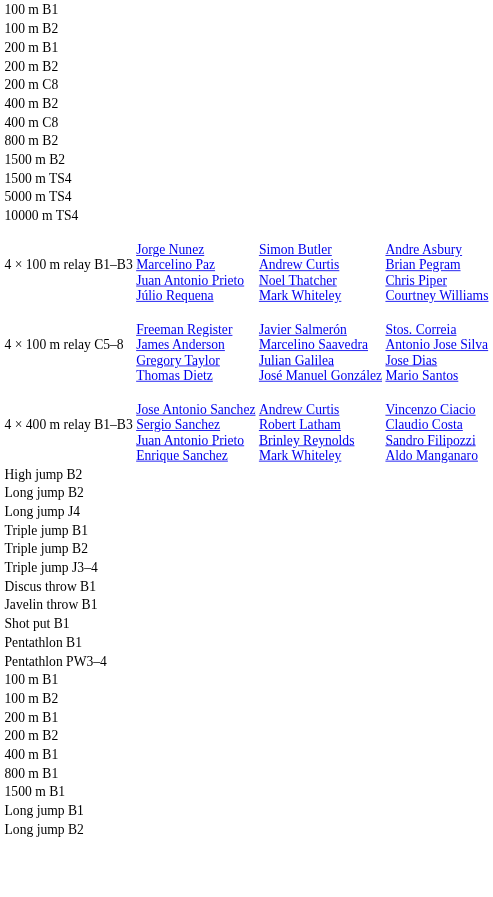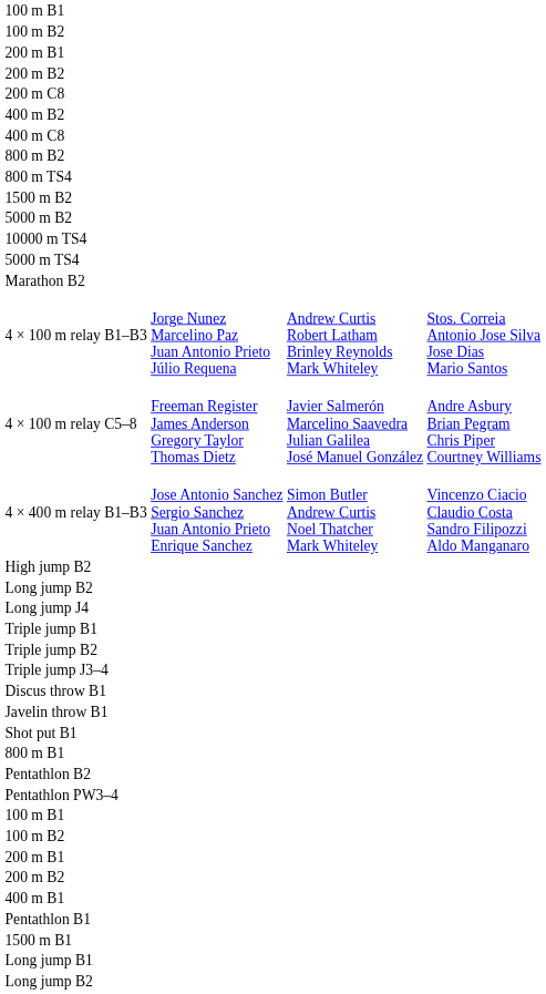 <table>
 <tr>
 <td rowspan="2">100 m B1<br></td>
 <td></td>
 <td rowspan="2"></td>
 <td rowspan="2"></td>
 </tr>
 <tr>
 <td></td>
 </tr>
 <tr>
 <td>100 m B2<br></td>
 <td></td>
 <td></td>
 <td></td>
 </tr>
 <tr>
 <td>200 m B1<br></td>
 <td></td>
 <td></td>
 <td></td>
 </tr>
 <tr>
 <td>200 m B2<br></td>
 <td></td>
 <td></td>
 <td></td>
 </tr>
 <tr>
 <td>200 m C8<br></td>
 <td></td>
 <td></td>
 <td></td>
 </tr>
 <tr>
 <td>400 m B2<br></td>
 <td></td>
 <td></td>
 <td></td>
 </tr>
 <tr>
 <td>400 m C8<br></td>
 <td></td>
 <td></td>
 <td></td>
 </tr>
 <tr>
 <td>800 m B2<br></td>
 <td></td>
 <td></td>
 <td></td>
 </tr>
 <tr>
+<td>800 m TS4<br></td>
+<td></td>
+<td></td>
+<td></td>
+</tr>
+<tr>
 <td>1500 m B2<br></td>
 <td></td>
 <td></td>
 <td></td>
 </tr>
 <tr>
-<td>1500 m TS4<br></td>
+<td>5000 m B2<br></td>
+<td></td>
+<td></td>
+<td></td>
+</tr>
+<tr>
+<td>10000 m TS4<br></td>
 <td></td>
 <td></td>
 <td></td>
 </tr>
 <tr>
 <td>5000 m TS4<br></td>
 <td></td>
 <td></td>
 <td></td>
 </tr>
 <tr>
-<td>10000 m TS4<br></td>
+<td>Marathon B2<br></td>
 <td></td>
 <td></td>
 <td></td>
 </tr>
 <tr>
 <td>4 × 100 m relay B1–B3<br></td>
 <td valign=top> <br> <a href='#'>Jorge Nunez</a> <br> <a href='#'>Marcelino Paz</a> <br> <a href='#'>Juan Antonio Prieto</a> <br> <a href='#'>Júlio Requena</a></td>
-<td valign=top> <br> <a href='#'>Simon Butler</a> <br> <a href='#'>Andrew Curtis</a> <br> <a href='#'>Noel Thatcher</a> <br> <a href='#'>Mark Whiteley</a></td>
-<td valign=top> <br> <a href='#'>Andre Asbury</a> <br> <a href='#'>Brian Pegram</a> <br> <a href='#'>Chris Piper</a> <br> <a href='#'>Courtney Williams</a></td>
+<td valign=top> <br> <a href='#'>Andrew Curtis</a> <br> <a href='#'>Robert Latham</a> <br> <a href='#'>Brinley Reynolds</a> <br> <a href='#'>Mark Whiteley</a></td>
+<td valign=top> <br> <a href='#'>Stos. Correia</a> <br> <a href='#'>Antonio Jose Silva</a> <br> <a href='#'>Jose Dias</a> <br> <a href='#'>Mario Santos</a></td>
 </tr>
 <tr>
 <td>4 × 100 m relay C5–8<br></td>
 <td valign=top> <br> <a href='#'>Freeman Register</a> <br> <a href='#'>James Anderson</a> <br> <a href='#'>Gregory Taylor</a> <br> <a href='#'>Thomas Dietz</a></td>
 <td valign=top> <br> <a href='#'>Javier Salmerón</a> <br> <a href='#'>Marcelino Saavedra</a> <br> <a href='#'>Julian Galilea</a> <br> <a href='#'>José Manuel González</a></td>
-<td valign=top> <br> <a href='#'>Stos. Correia</a> <br> <a href='#'>Antonio Jose Silva</a> <br> <a href='#'>Jose Dias</a> <br> <a href='#'>Mario Santos</a></td>
+<td valign=top> <br> <a href='#'>Andre Asbury</a> <br> <a href='#'>Brian Pegram</a> <br> <a href='#'>Chris Piper</a> <br> <a href='#'>Courtney Williams</a></td>
 </tr>
 <tr>
 <td>4 × 400 m relay B1–B3<br></td>
 <td valign=top> <br> <a href='#'>Jose Antonio Sanchez</a> <br> <a href='#'>Sergio Sanchez</a> <br> <a href='#'>Juan Antonio Prieto</a> <br> <a href='#'>Enrique Sanchez</a></td>
-<td valign=top> <br> <a href='#'>Andrew Curtis</a> <br> <a href='#'>Robert Latham</a> <br> <a href='#'>Brinley Reynolds</a> <br> <a href='#'>Mark Whiteley</a></td>
+<td valign=top> <br> <a href='#'>Simon Butler</a> <br> <a href='#'>Andrew Curtis</a> <br> <a href='#'>Noel Thatcher</a> <br> <a href='#'>Mark Whiteley</a></td>
 <td valign=top> <br> <a href='#'>Vincenzo Ciacio</a> <br> <a href='#'>Claudio Costa</a> <br> <a href='#'>Sandro Filipozzi</a> <br> <a href='#'>Aldo Manganaro</a></td>
 </tr>
 <tr>
 <td rowspan="2">High jump B2<br></td>
 <td rowspan="2"></td>
 <td rowspan="2"></td>
 <td></td>
 </tr>
 <tr>
 <td></td>
 </tr>
 <tr>
 <td>Long jump B2<br></td>
 <td></td>
 <td></td>
 <td></td>
 </tr>
 <tr>
 <td>Long jump J4<br></td>
 <td></td>
 <td></td>
 <td></td>
 </tr>
 <tr>
 <td>Triple jump B1<br></td>
 <td></td>
 <td></td>
 <td></td>
 </tr>
 <tr>
 <td>Triple jump B2<br></td>
 <td></td>
 <td></td>
 <td></td>
 </tr>
 <tr>
 <td>Triple jump J3–4<br></td>
 <td></td>
 <td></td>
 <td></td>
 </tr>
 <tr>
 <td>Discus throw B1<br></td>
 <td></td>
 <td></td>
 <td></td>
 </tr>
 <tr>
 <td>Javelin throw B1<br></td>
 <td></td>
 <td></td>
 <td></td>
 </tr>
 <tr>
 <td>Shot put B1<br></td>
 <td></td>
 <td></td>
 <td></td>
 </tr>
 <tr>
-<td>Pentathlon B1<br></td>
+<td>800 m B1<br></td>
+<td></td>
+<td></td>
+<td></td>
+</tr>
+<tr>
+<td>Pentathlon B2<br></td>
 <td></td>
 <td></td>
 <td></td>
 </tr>
 <tr>
 <td>Pentathlon PW3–4<br></td>
 <td></td>
 <td></td>
 <td></td>
 </tr>
 <tr>
 <td>100 m B1<br></td>
 <td></td>
 <td></td>
 <td></td>
 </tr>
 <tr>
 <td>100 m B2<br></td>
 <td></td>
 <td></td>
 <td></td>
 </tr>
 <tr>
 <td>200 m B1<br></td>
 <td></td>
 <td></td>
 <td></td>
 </tr>
 <tr>
 <td>200 m B2<br></td>
 <td></td>
 <td></td>
 <td></td>
 </tr>
 <tr>
 <td>400 m B1<br></td>
 <td></td>
 <td></td>
 <td></td>
 </tr>
 <tr>
-<td>800 m B1<br></td>
+<td>Pentathlon B1<br></td>
 <td></td>
 <td></td>
 <td></td>
 </tr>
 <tr>
 <td>1500 m B1<br></td>
 <td></td>
 <td></td>
 <td></td>
 </tr>
 <tr>
 <td>Long jump B1<br></td>
 <td></td>
 <td></td>
 <td></td>
 </tr>
 <tr>
 <td>Long jump B2<br></td>
 <td></td>
 <td></td>
 <td></td>
 </tr>
 <tr>
 </tr>
 </table>
